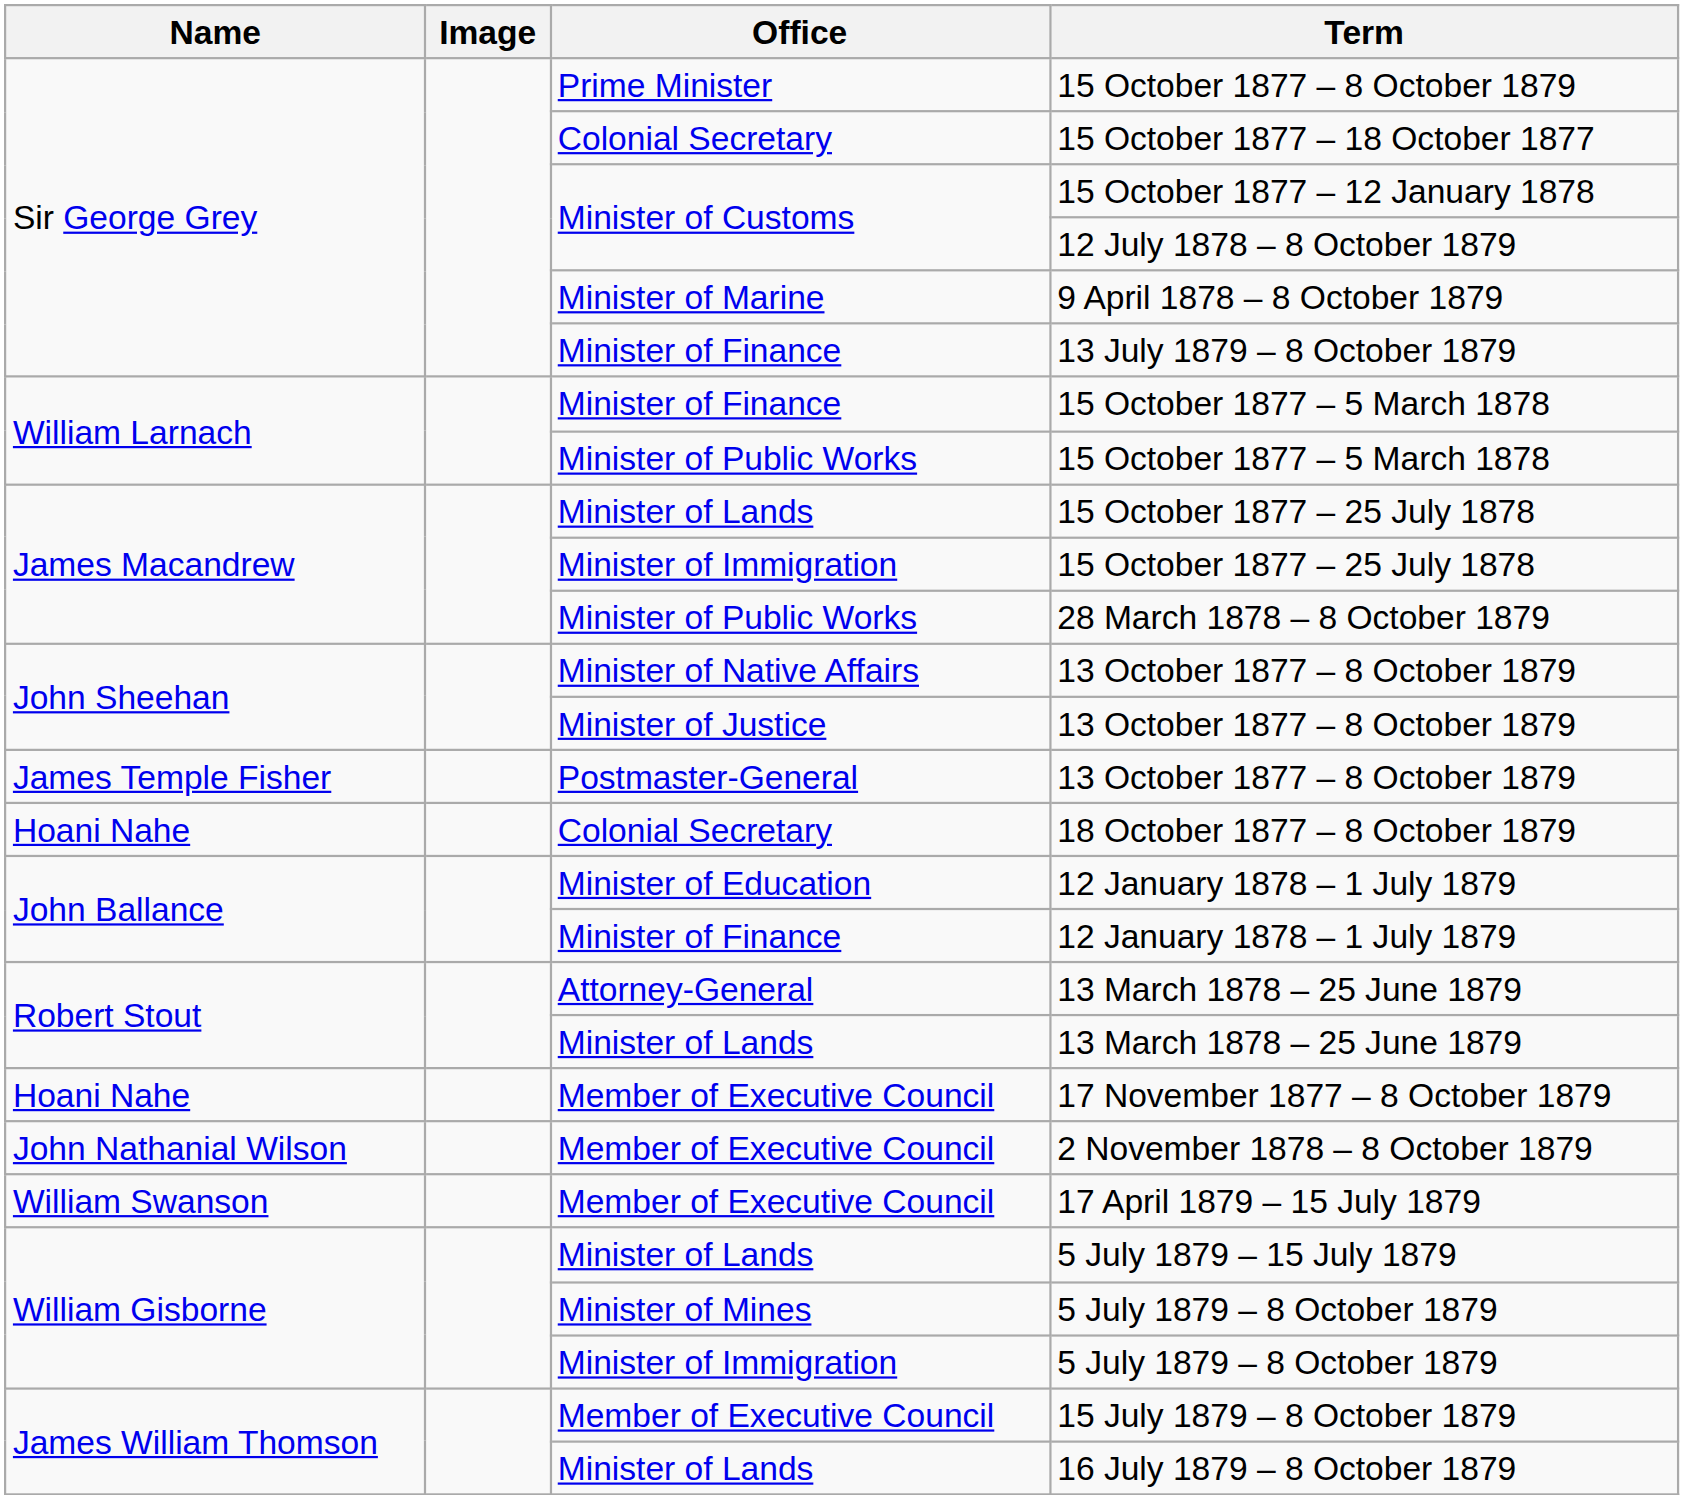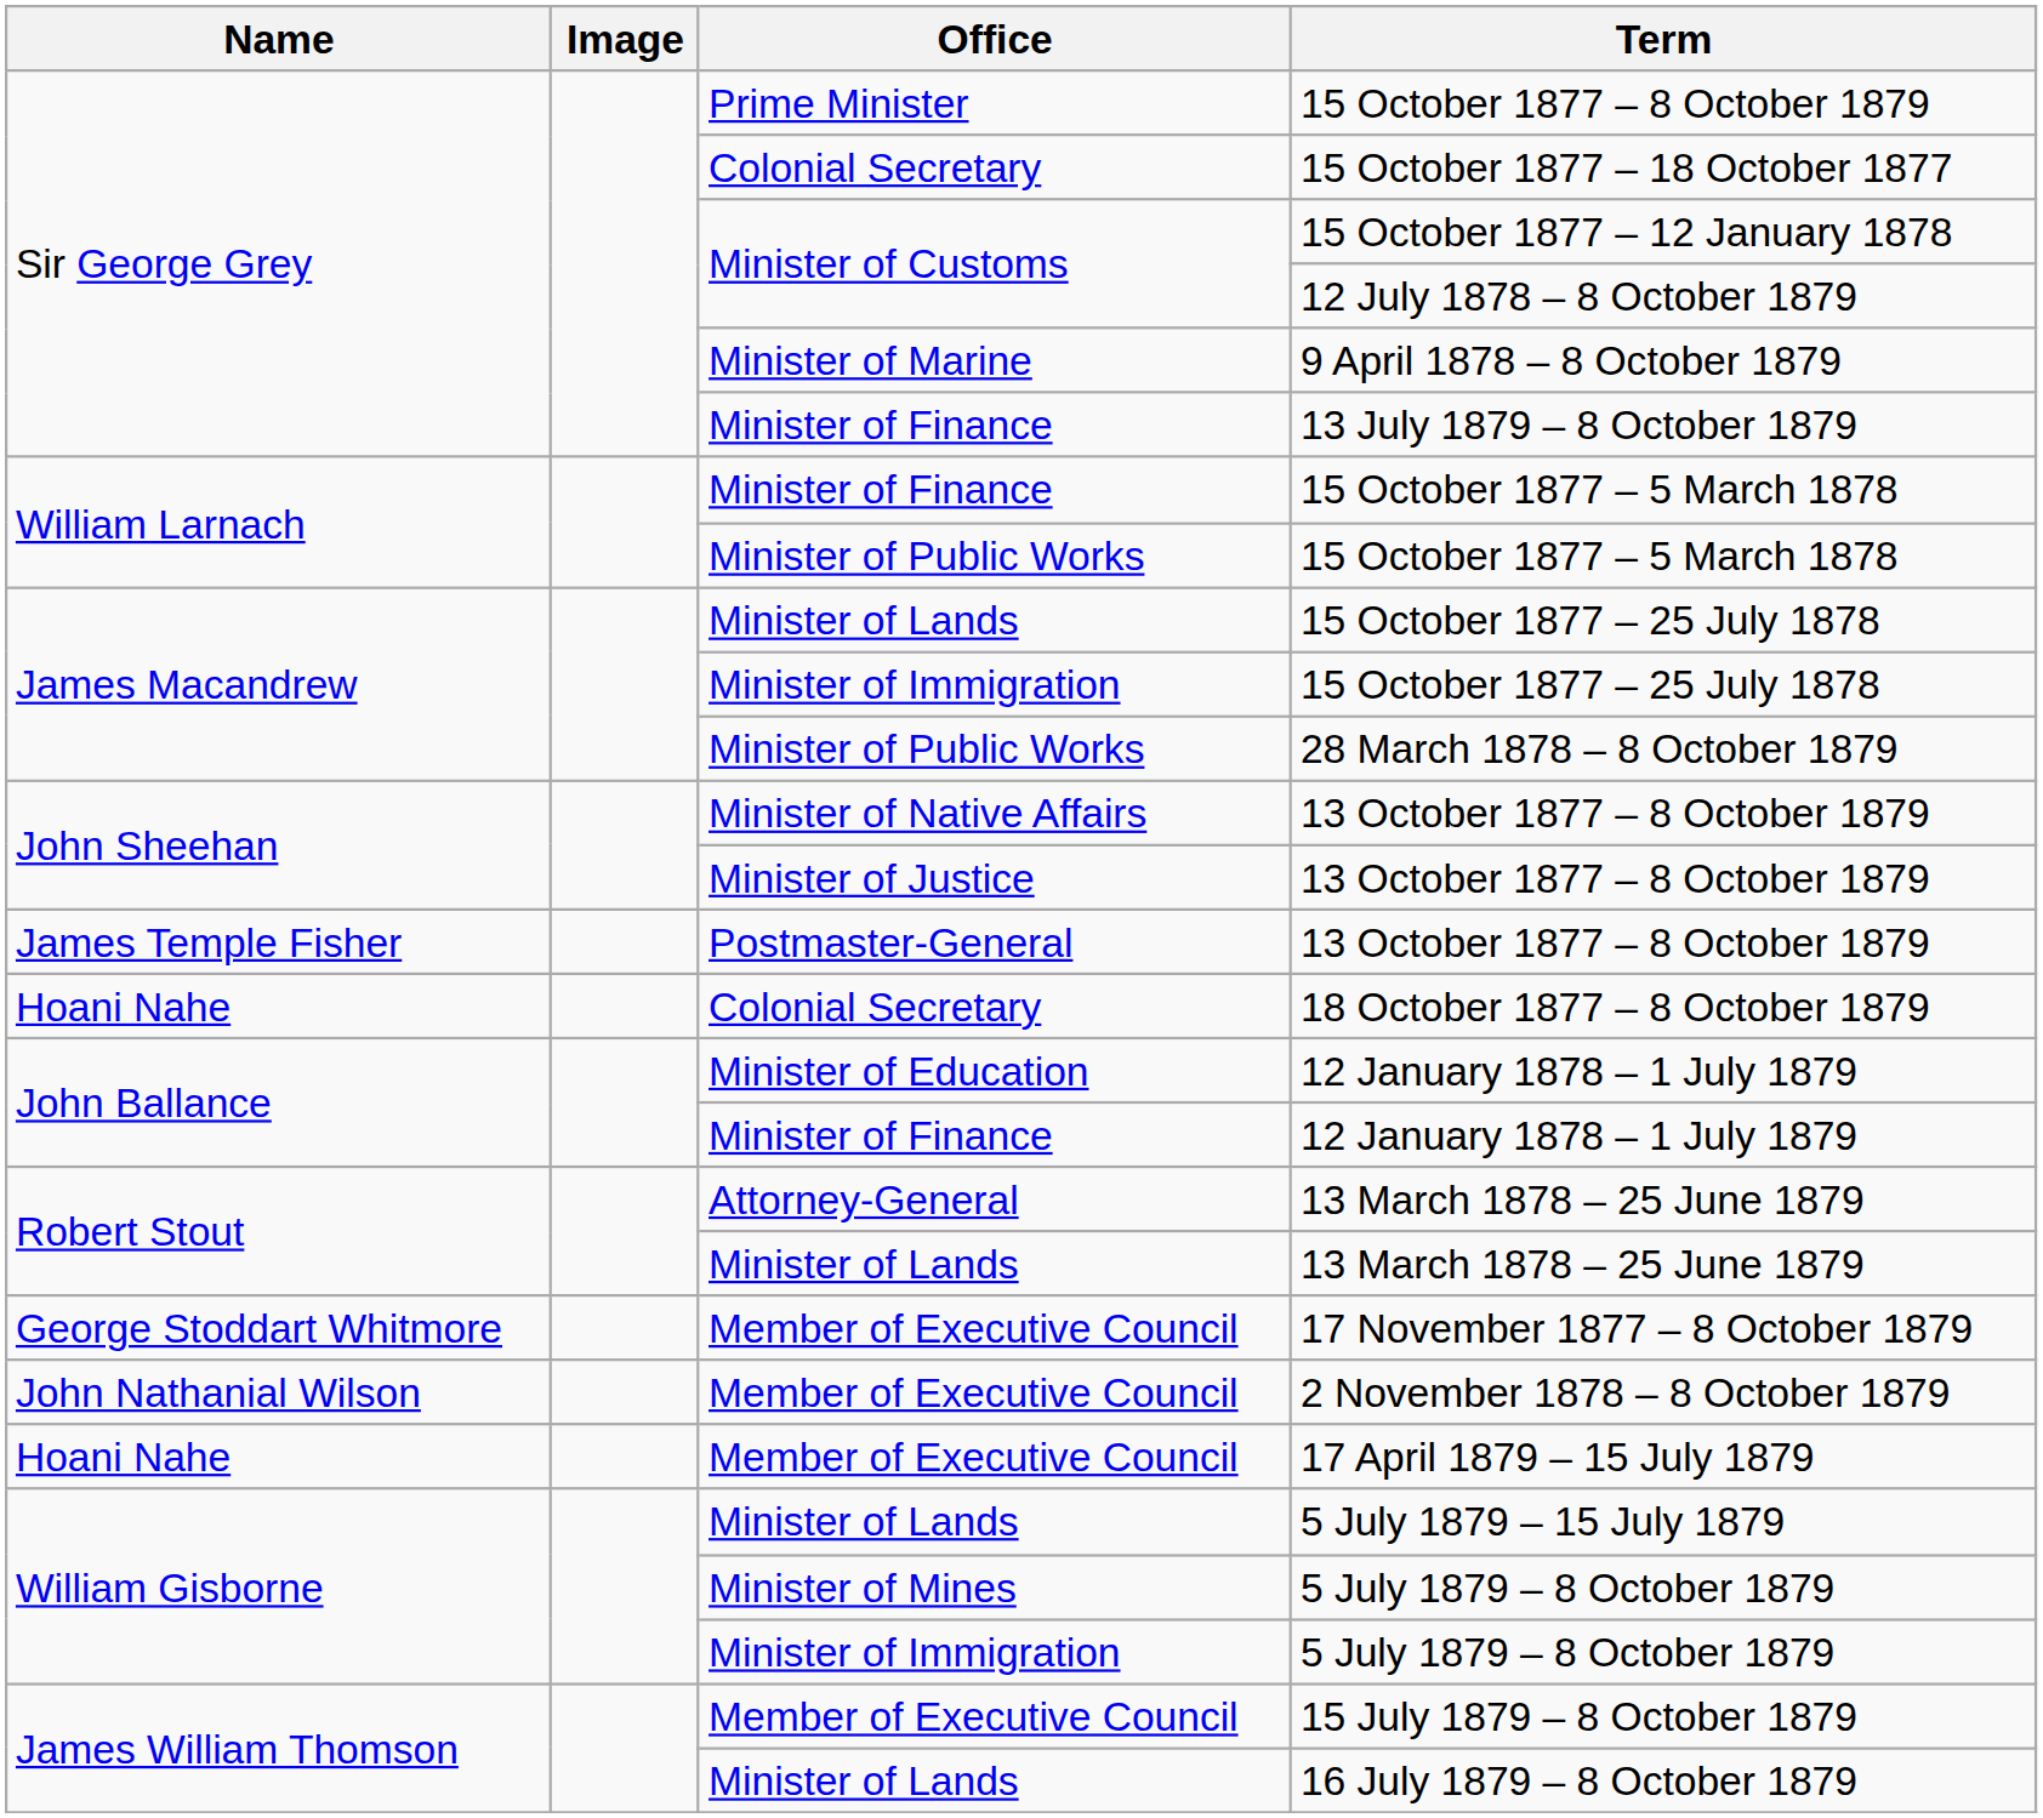 <table class=wikitable style="font-size: 95%;" width=60%>
 <tr>
 <th>Name</th>
 <th>Image</th>
 <th>Office</th>
 <th>Term</th>
 </tr>
 <tr>
 <td rowspan=6>Sir <a href='#'>George Grey</a></td>
 <td rowspan=6></td>
 <td><a href='#'>Prime Minister</a></td>
 <td>15 October 1877 – 8 October 1879</td>
 </tr>
 <tr>
 <td><a href='#'>Colonial Secretary</a></td>
 <td>15 October 1877 – 18 October 1877</td>
 </tr>
 <tr>
 <td rowspan=2><a href='#'>Minister of Customs</a></td>
 <td>15 October 1877 – 12 January 1878</td>
 </tr>
 <tr>
 <td>12 July 1878 – 8 October 1879</td>
 </tr>
 <tr>
 <td><a href='#'>Minister of Marine</a></td>
 <td>9 April 1878 – 8 October 1879</td>
 </tr>
 <tr>
 <td><a href='#'>Minister of Finance</a></td>
 <td>13 July 1879 – 8 October 1879</td>
 </tr>
 <tr>
 <td rowspan=2><a href='#'>William Larnach</a></td>
 <td rowspan=2></td>
 <td><a href='#'>Minister of Finance</a></td>
 <td>15 October 1877 – 5 March 1878</td>
 </tr>
 <tr>
 <td><a href='#'>Minister of Public Works</a></td>
 <td>15 October 1877 – 5 March 1878</td>
 </tr>
 <tr>
 <td rowspan=3><a href='#'>James Macandrew</a></td>
 <td rowspan=3></td>
 <td><a href='#'>Minister of Lands</a></td>
 <td>15 October 1877 – 25 July 1878</td>
 </tr>
 <tr>
 <td><a href='#'>Minister of Immigration</a></td>
 <td>15 October 1877 – 25 July 1878</td>
 </tr>
 <tr>
 <td><a href='#'>Minister of Public Works</a></td>
 <td>28 March 1878 – 8 October 1879</td>
 </tr>
 <tr>
 <td rowspan=2><a href='#'>John Sheehan</a></td>
 <td rowspan=2></td>
 <td><a href='#'>Minister of Native Affairs</a></td>
 <td>13 October 1877 – 8 October 1879</td>
 </tr>
 <tr>
 <td><a href='#'>Minister of Justice</a></td>
 <td>13 October 1877 – 8 October 1879</td>
 </tr>
 <tr>
 <td><a href='#'>James Temple Fisher</a></td>
 <td></td>
 <td><a href='#'>Postmaster-General</a></td>
 <td>13 October 1877 – 8 October 1879</td>
 </tr>
 <tr>
 <td><a href='#'>Hoani Nahe</a></td>
 <td></td>
 <td><a href='#'>Colonial Secretary</a></td>
 <td>18 October 1877 – 8 October 1879</td>
 </tr>
 <tr>
 <td rowspan=2><a href='#'>John Ballance</a></td>
 <td rowspan=2></td>
 <td><a href='#'>Minister of Education</a></td>
 <td>12 January 1878 – 1 July 1879</td>
 </tr>
 <tr>
 <td><a href='#'>Minister of Finance</a></td>
 <td>12 January 1878 – 1 July 1879</td>
 </tr>
 <tr>
 <td rowspan=2><a href='#'>Robert Stout</a></td>
 <td rowspan=2></td>
 <td><a href='#'>Attorney-General</a></td>
 <td>13 March 1878 – 25 June 1879</td>
 </tr>
 <tr>
 <td><a href='#'>Minister of Lands</a></td>
 <td>13 March 1878 – 25 June 1879</td>
 </tr>
 <tr>
-<td><a href='#'>Hoani Nahe</a></td>
+<td><a href='#'>George Stoddart Whitmore</a></td>
 <td></td>
 <td><a href='#'>Member of Executive Council</a></td>
 <td>17 November 1877 – 8 October 1879</td>
 </tr>
 <tr>
 <td><a href='#'>John Nathanial Wilson</a></td>
 <td></td>
 <td><a href='#'>Member of Executive Council</a></td>
 <td>2 November 1878 – 8 October 1879</td>
 </tr>
 <tr>
-<td><a href='#'>William Swanson</a></td>
+<td><a href='#'>Hoani Nahe</a></td>
 <td></td>
 <td><a href='#'>Member of Executive Council</a></td>
 <td>17 April 1879 – 15 July 1879</td>
 </tr>
 <tr>
 <td rowspan=3><a href='#'>William Gisborne</a></td>
 <td rowspan=3></td>
 <td><a href='#'>Minister of Lands</a></td>
 <td>5 July 1879 – 15 July 1879</td>
 </tr>
 <tr>
 <td><a href='#'>Minister of Mines</a></td>
 <td>5 July 1879 – 8 October 1879</td>
 </tr>
 <tr>
 <td><a href='#'>Minister of Immigration</a></td>
 <td>5 July 1879 – 8 October 1879</td>
 </tr>
 <tr>
 <td rowspan=2><a href='#'>James William Thomson</a></td>
 <td rowspan=2></td>
 <td><a href='#'>Member of Executive Council</a></td>
 <td>15 July 1879 – 8 October 1879</td>
 </tr>
 <tr>
 <td><a href='#'>Minister of Lands</a></td>
 <td>16 July 1879 – 8 October 1879</td>
 </tr>
 <tr>
 </tr>
 </table>
